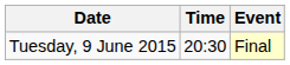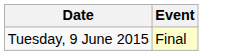 <table class="wikitable">
 <tr>
 <th>Date</th>
-<th>Time</th>
 <th>Event</th>
 </tr>
 <tr>
 <td>Tuesday, 9 June 2015</td>
-<td>20:30</td>
 <td bgcolor=ffffcc>Final</td>
 </tr>
 </table>
